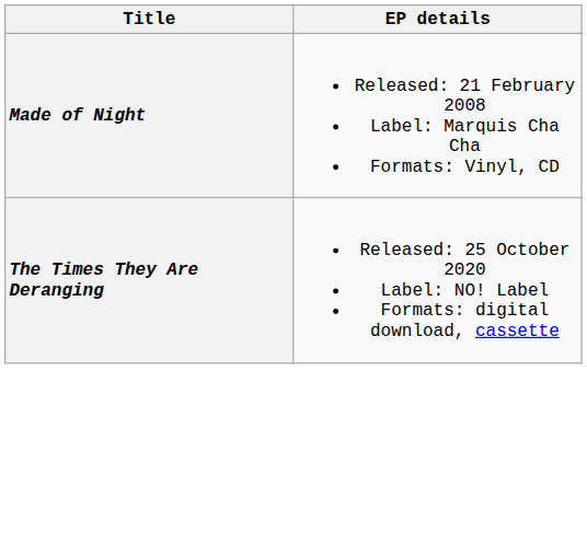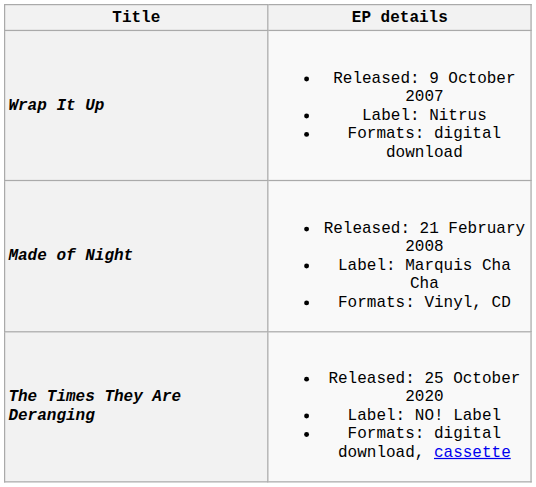 <table class="wikitable plainrowheaders" style="text-align:center;">
 <tr>
 <th style="width:16em;">Title</th>
 <th style="width:16em;">EP details</th>
+</tr>
+<tr>
+<th scope="row" style="text-align:left;width:16em;height:6em;"><em>Wrap It Up</em></th>
+<td style="width:16em;"><br><ul><li>Released: 9 October 2007</li><li>Label: Nitrus</li><li>Formats: digital download</li></ul></td>
 </tr>
 <tr>
 <th scope="row" style="text-align:left;width:16em;height:6em;"><em>Made of Night</em></th>
 <td style="width:16em;"><br><ul><li>Released: 21 February 2008</li><li>Label: Marquis Cha Cha</li><li>Formats: Vinyl, CD</li></ul></td>
 </tr>
 <tr>
 <th scope="row" style="text-align:left;width:16em;height:6em;"><em>The Times They Are Deranging</em></th>
 <td style="width:16em;"><br><ul><li>Released: 25 October 2020</li><li>Label: NO! Label</li><li>Formats: digital download, <a href='#'>cassette</a></li></ul></td>
 </tr>
 </table>
